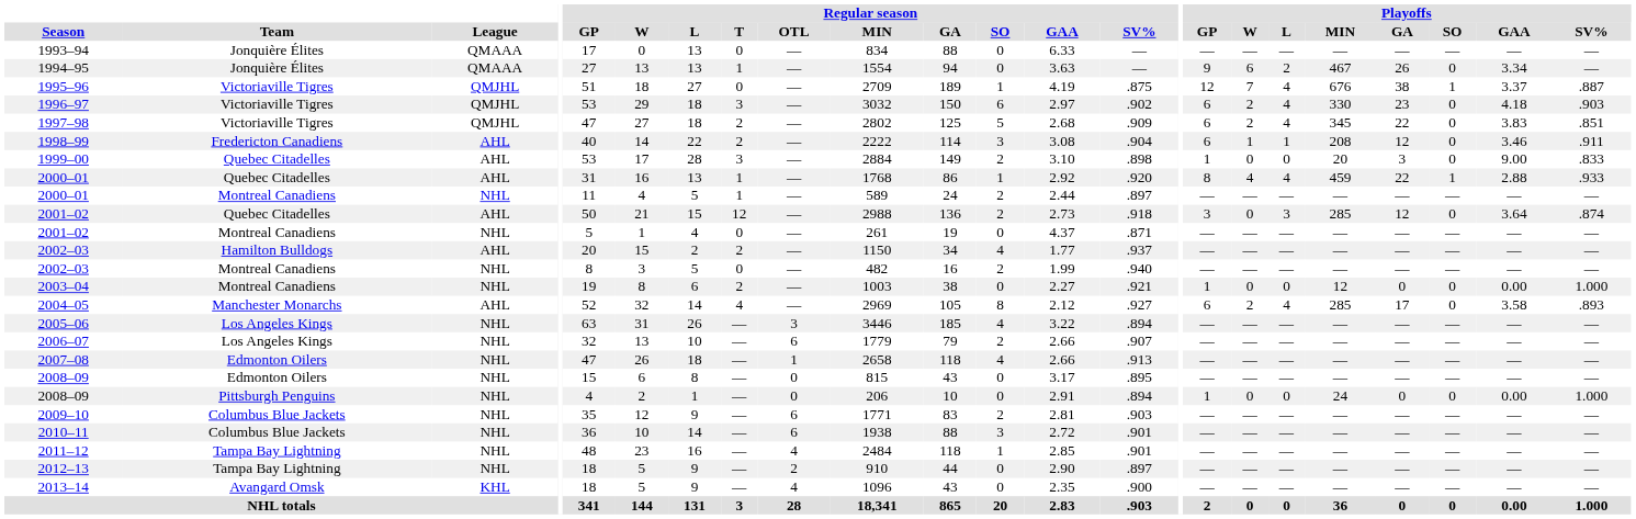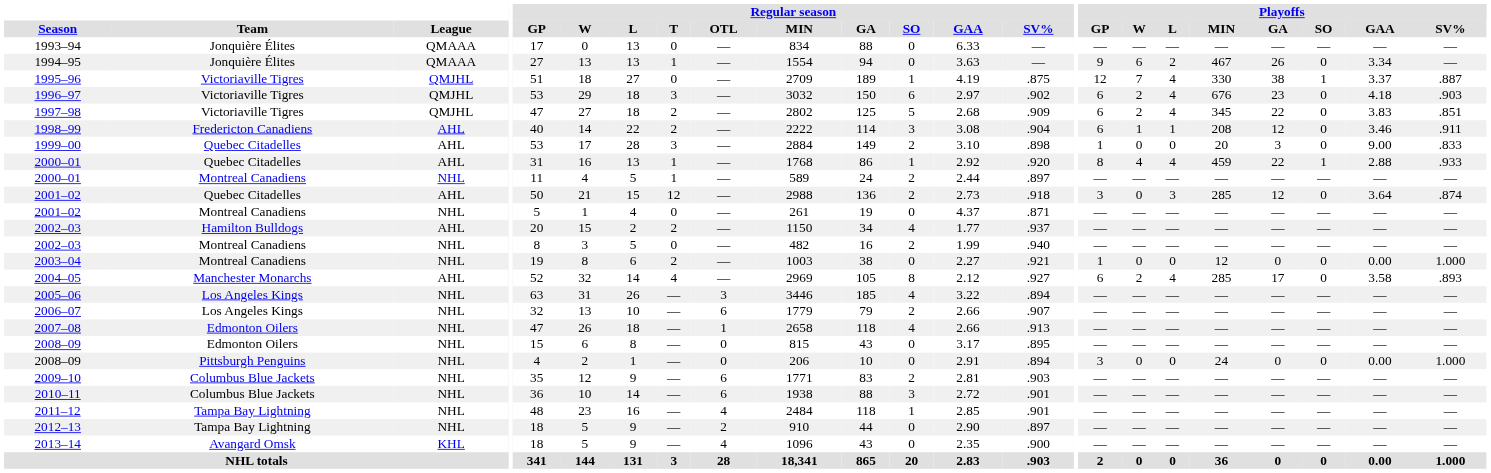 <table border="0" cellpadding="1" cellspacing="0" style="width:90%; text-align:center;">
 <tr bgcolor="#e0e0e0">
 <th colspan="3" bgcolor="#ffffff"></th>
 <th rowspan="99" bgcolor="#ffffff"></th>
 <th colspan="10" bgcolor="#e0e0e0"><a href='#'>Regular season</a></th>
 <th rowspan="99" bgcolor="#ffffff"></th>
 <th colspan="8" bgcolor="#e0e0e0"><a href='#'>Playoffs</a></th>
 </tr>
 <tr bgcolor="#e0e0e0">
 <th><a href='#'>Season</a></th>
 <th>Team</th>
 <th>League</th>
 <th>GP</th>
 <th>W</th>
 <th>L</th>
 <th>T</th>
 <th>OTL</th>
 <th>MIN</th>
 <th>GA</th>
 <th><a href='#'>SO</a></th>
 <th><a href='#'>GAA</a></th>
 <th><a href='#'>SV%</a></th>
 <th>GP</th>
 <th>W</th>
 <th>L</th>
 <th>MIN</th>
 <th>GA</th>
 <th>SO</th>
 <th>GAA</th>
 <th>SV%</th>
 </tr>
 <tr>
 <td>1993–94</td>
 <td>Jonquière Élites</td>
 <td>QMAAA</td>
 <td>17</td>
 <td>0</td>
 <td>13</td>
 <td>0</td>
 <td>—</td>
 <td>834</td>
 <td>88</td>
 <td>0</td>
 <td>6.33</td>
 <td>—</td>
 <td>—</td>
 <td>—</td>
 <td>—</td>
 <td>—</td>
 <td>—</td>
 <td>—</td>
 <td>—</td>
 <td>—</td>
 </tr>
 <tr bgcolor="#f0f0f0">
 <td>1994–95</td>
 <td>Jonquière Élites</td>
 <td>QMAAA</td>
 <td>27</td>
 <td>13</td>
 <td>13</td>
 <td>1</td>
 <td>—</td>
 <td>1554</td>
 <td>94</td>
 <td>0</td>
 <td>3.63</td>
 <td>—</td>
 <td>9</td>
 <td>6</td>
 <td>2</td>
 <td>467</td>
 <td>26</td>
 <td>0</td>
 <td>3.34</td>
 <td>—</td>
 </tr>
 <tr>
 <td><a href='#'>1995–96</a></td>
 <td><a href='#'>Victoriaville Tigres</a></td>
 <td><a href='#'>QMJHL</a></td>
 <td>51</td>
 <td>18</td>
 <td>27</td>
 <td>0</td>
 <td>—</td>
 <td>2709</td>
 <td>189</td>
 <td>1</td>
 <td>4.19</td>
 <td>.875</td>
 <td>12</td>
 <td>7</td>
 <td>4</td>
-<td>676</td>
+<td>330</td>
 <td>38</td>
 <td>1</td>
 <td>3.37</td>
 <td>.887</td>
 </tr>
 <tr bgcolor="#f0f0f0">
 <td><a href='#'>1996–97</a></td>
 <td>Victoriaville Tigres</td>
 <td>QMJHL</td>
 <td>53</td>
 <td>29</td>
 <td>18</td>
 <td>3</td>
 <td>—</td>
 <td>3032</td>
 <td>150</td>
 <td>6</td>
 <td>2.97</td>
 <td>.902</td>
 <td>6</td>
 <td>2</td>
 <td>4</td>
-<td>330</td>
+<td>676</td>
 <td>23</td>
 <td>0</td>
 <td>4.18</td>
 <td>.903</td>
 </tr>
 <tr>
 <td><a href='#'>1997–98</a></td>
 <td>Victoriaville Tigres</td>
 <td>QMJHL</td>
 <td>47</td>
 <td>27</td>
 <td>18</td>
 <td>2</td>
 <td>—</td>
 <td>2802</td>
 <td>125</td>
 <td>5</td>
 <td>2.68</td>
 <td>.909</td>
 <td>6</td>
 <td>2</td>
 <td>4</td>
 <td>345</td>
 <td>22</td>
 <td>0</td>
 <td>3.83</td>
 <td>.851</td>
 </tr>
 <tr bgcolor="#f0f0f0">
 <td><a href='#'>1998–99</a></td>
 <td><a href='#'>Fredericton Canadiens</a></td>
 <td><a href='#'>AHL</a></td>
 <td>40</td>
 <td>14</td>
 <td>22</td>
 <td>2</td>
 <td>—</td>
 <td>2222</td>
 <td>114</td>
 <td>3</td>
 <td>3.08</td>
 <td>.904</td>
 <td>6</td>
 <td>1</td>
 <td>1</td>
 <td>208</td>
 <td>12</td>
 <td>0</td>
 <td>3.46</td>
 <td>.911</td>
 </tr>
 <tr>
 <td><a href='#'>1999–00</a></td>
 <td><a href='#'>Quebec Citadelles</a></td>
 <td>AHL</td>
 <td>53</td>
 <td>17</td>
 <td>28</td>
 <td>3</td>
 <td>—</td>
 <td>2884</td>
 <td>149</td>
 <td>2</td>
 <td>3.10</td>
 <td>.898</td>
 <td>1</td>
 <td>0</td>
 <td>0</td>
 <td>20</td>
 <td>3</td>
 <td>0</td>
 <td>9.00</td>
 <td>.833</td>
 </tr>
 <tr bgcolor="#f0f0f0">
 <td><a href='#'>2000–01</a></td>
 <td>Quebec Citadelles</td>
 <td>AHL</td>
 <td>31</td>
 <td>16</td>
 <td>13</td>
 <td>1</td>
 <td>—</td>
 <td>1768</td>
 <td>86</td>
 <td>1</td>
 <td>2.92</td>
 <td>.920</td>
 <td>8</td>
 <td>4</td>
 <td>4</td>
 <td>459</td>
 <td>22</td>
 <td>1</td>
 <td>2.88</td>
 <td>.933</td>
 </tr>
 <tr>
 <td><a href='#'>2000–01</a></td>
 <td><a href='#'>Montreal Canadiens</a></td>
 <td><a href='#'>NHL</a></td>
 <td>11</td>
 <td>4</td>
 <td>5</td>
 <td>1</td>
 <td>—</td>
 <td>589</td>
 <td>24</td>
 <td>2</td>
 <td>2.44</td>
 <td>.897</td>
 <td>—</td>
 <td>—</td>
 <td>—</td>
 <td>—</td>
 <td>—</td>
 <td>—</td>
 <td>—</td>
 <td>—</td>
 </tr>
 <tr bgcolor="#f0f0f0">
 <td><a href='#'>2001–02</a></td>
 <td>Quebec Citadelles</td>
 <td>AHL</td>
 <td>50</td>
 <td>21</td>
 <td>15</td>
 <td>12</td>
 <td>—</td>
 <td>2988</td>
 <td>136</td>
 <td>2</td>
 <td>2.73</td>
 <td>.918</td>
 <td>3</td>
 <td>0</td>
 <td>3</td>
 <td>285</td>
 <td>12</td>
 <td>0</td>
 <td>3.64</td>
 <td>.874</td>
 </tr>
 <tr>
 <td><a href='#'>2001–02</a></td>
 <td>Montreal Canadiens</td>
 <td>NHL</td>
 <td>5</td>
 <td>1</td>
 <td>4</td>
 <td>0</td>
 <td>—</td>
 <td>261</td>
 <td>19</td>
 <td>0</td>
 <td>4.37</td>
 <td>.871</td>
 <td>—</td>
 <td>—</td>
 <td>—</td>
 <td>—</td>
 <td>—</td>
 <td>—</td>
 <td>—</td>
 <td>—</td>
 </tr>
 <tr bgcolor="#f0f0f0">
 <td><a href='#'>2002–03</a></td>
 <td><a href='#'>Hamilton Bulldogs</a></td>
 <td>AHL</td>
 <td>20</td>
 <td>15</td>
 <td>2</td>
 <td>2</td>
 <td>—</td>
 <td>1150</td>
 <td>34</td>
 <td>4</td>
 <td>1.77</td>
 <td>.937</td>
 <td>—</td>
 <td>—</td>
 <td>—</td>
 <td>—</td>
 <td>—</td>
 <td>—</td>
 <td>—</td>
 <td>—</td>
 </tr>
 <tr>
 <td><a href='#'>2002–03</a></td>
 <td>Montreal Canadiens</td>
 <td>NHL</td>
 <td>8</td>
 <td>3</td>
 <td>5</td>
 <td>0</td>
 <td>—</td>
 <td>482</td>
 <td>16</td>
 <td>2</td>
 <td>1.99</td>
 <td>.940</td>
 <td>—</td>
 <td>—</td>
 <td>—</td>
 <td>—</td>
 <td>—</td>
 <td>—</td>
 <td>—</td>
 <td>—</td>
 </tr>
 <tr bgcolor="#f0f0f0">
 <td><a href='#'>2003–04</a></td>
 <td>Montreal Canadiens</td>
 <td>NHL</td>
 <td>19</td>
 <td>8</td>
 <td>6</td>
 <td>2</td>
 <td>—</td>
 <td>1003</td>
 <td>38</td>
 <td>0</td>
 <td>2.27</td>
 <td>.921</td>
 <td>1</td>
 <td>0</td>
 <td>0</td>
 <td>12</td>
 <td>0</td>
 <td>0</td>
 <td>0.00</td>
 <td>1.000</td>
 </tr>
 <tr>
 <td><a href='#'>2004–05</a></td>
 <td><a href='#'>Manchester Monarchs</a></td>
 <td>AHL</td>
 <td>52</td>
 <td>32</td>
 <td>14</td>
 <td>4</td>
 <td>—</td>
 <td>2969</td>
 <td>105</td>
 <td>8</td>
 <td>2.12</td>
 <td>.927</td>
 <td>6</td>
 <td>2</td>
 <td>4</td>
 <td>285</td>
 <td>17</td>
 <td>0</td>
 <td>3.58</td>
 <td>.893</td>
 </tr>
 <tr bgcolor="#f0f0f0">
 <td><a href='#'>2005–06</a></td>
 <td><a href='#'>Los Angeles Kings</a></td>
 <td>NHL</td>
 <td>63</td>
 <td>31</td>
 <td>26</td>
 <td>—</td>
 <td>3</td>
 <td>3446</td>
 <td>185</td>
 <td>4</td>
 <td>3.22</td>
 <td>.894</td>
 <td>—</td>
 <td>—</td>
 <td>—</td>
 <td>—</td>
 <td>—</td>
 <td>—</td>
 <td>—</td>
 <td>—</td>
 </tr>
 <tr>
 <td><a href='#'>2006–07</a></td>
 <td>Los Angeles Kings</td>
 <td>NHL</td>
 <td>32</td>
 <td>13</td>
 <td>10</td>
 <td>—</td>
 <td>6</td>
 <td>1779</td>
 <td>79</td>
 <td>2</td>
 <td>2.66</td>
 <td>.907</td>
 <td>—</td>
 <td>—</td>
 <td>—</td>
 <td>—</td>
 <td>—</td>
 <td>—</td>
 <td>—</td>
 <td>—</td>
 </tr>
 <tr bgcolor="#f0f0f0">
 <td><a href='#'>2007–08</a></td>
 <td><a href='#'>Edmonton Oilers</a></td>
 <td>NHL</td>
 <td>47</td>
 <td>26</td>
 <td>18</td>
 <td>—</td>
 <td>1</td>
 <td>2658</td>
 <td>118</td>
 <td>4</td>
 <td>2.66</td>
 <td>.913</td>
 <td>—</td>
 <td>—</td>
 <td>—</td>
 <td>—</td>
 <td>—</td>
 <td>—</td>
 <td>—</td>
 <td>—</td>
 </tr>
 <tr>
 <td><a href='#'>2008–09</a></td>
 <td>Edmonton Oilers</td>
 <td>NHL</td>
 <td>15</td>
 <td>6</td>
 <td>8</td>
 <td>—</td>
 <td>0</td>
 <td>815</td>
 <td>43</td>
 <td>0</td>
 <td>3.17</td>
 <td>.895</td>
 <td>—</td>
 <td>—</td>
 <td>—</td>
 <td>—</td>
 <td>—</td>
 <td>—</td>
 <td>—</td>
 <td>—</td>
 </tr>
 <tr bgcolor="#f0f0f0">
 <td>2008–09</td>
 <td><a href='#'>Pittsburgh Penguins</a></td>
 <td>NHL</td>
 <td>4</td>
 <td>2</td>
 <td>1</td>
 <td>—</td>
 <td>0</td>
 <td>206</td>
 <td>10</td>
 <td>0</td>
 <td>2.91</td>
 <td>.894</td>
-<td>1</td>
+<td>3</td>
 <td>0</td>
 <td>0</td>
 <td>24</td>
 <td>0</td>
 <td>0</td>
 <td>0.00</td>
 <td>1.000</td>
 </tr>
 <tr>
 <td><a href='#'>2009–10</a></td>
 <td><a href='#'>Columbus Blue Jackets</a></td>
 <td>NHL</td>
 <td>35</td>
 <td>12</td>
 <td>9</td>
 <td>—</td>
 <td>6</td>
 <td>1771</td>
 <td>83</td>
 <td>2</td>
 <td>2.81</td>
 <td>.903</td>
 <td>—</td>
 <td>—</td>
 <td>—</td>
 <td>—</td>
 <td>—</td>
 <td>—</td>
 <td>—</td>
 <td>—</td>
 </tr>
 <tr bgcolor="#f0f0f0">
 <td><a href='#'>2010–11</a></td>
 <td>Columbus Blue Jackets</td>
 <td>NHL</td>
 <td>36</td>
 <td>10</td>
 <td>14</td>
 <td>—</td>
 <td>6</td>
 <td>1938</td>
 <td>88</td>
 <td>3</td>
 <td>2.72</td>
 <td>.901</td>
 <td>—</td>
 <td>—</td>
 <td>—</td>
 <td>—</td>
 <td>—</td>
 <td>—</td>
 <td>—</td>
 <td>—</td>
 </tr>
 <tr>
 <td><a href='#'>2011–12</a></td>
 <td><a href='#'>Tampa Bay Lightning</a></td>
 <td>NHL</td>
 <td>48</td>
 <td>23</td>
 <td>16</td>
 <td>—</td>
 <td>4</td>
 <td>2484</td>
 <td>118</td>
 <td>1</td>
 <td>2.85</td>
 <td>.901</td>
 <td>—</td>
 <td>—</td>
 <td>—</td>
 <td>—</td>
 <td>—</td>
 <td>—</td>
 <td>—</td>
 <td>—</td>
 </tr>
 <tr bgcolor="#f0f0f0">
 <td><a href='#'>2012–13</a></td>
 <td>Tampa Bay Lightning</td>
 <td>NHL</td>
 <td>18</td>
 <td>5</td>
 <td>9</td>
 <td>—</td>
 <td>2</td>
 <td>910</td>
 <td>44</td>
 <td>0</td>
 <td>2.90</td>
 <td>.897</td>
 <td>—</td>
 <td>—</td>
 <td>—</td>
 <td>—</td>
 <td>—</td>
 <td>—</td>
 <td>—</td>
 <td>—</td>
 </tr>
 <tr>
 <td><a href='#'>2013–14</a></td>
 <td><a href='#'>Avangard Omsk</a></td>
 <td><a href='#'>KHL</a></td>
 <td>18</td>
 <td>5</td>
 <td>9</td>
 <td>—</td>
 <td>4</td>
 <td>1096</td>
 <td>43</td>
 <td>0</td>
 <td>2.35</td>
 <td>.900</td>
 <td>—</td>
 <td>—</td>
 <td>—</td>
 <td>—</td>
 <td>—</td>
 <td>—</td>
 <td>—</td>
 <td>—</td>
 </tr>
 <tr bgcolor="#e0e0e0">
 <th colspan="3">NHL totals</th>
 <th>341</th>
 <th>144</th>
 <th>131</th>
 <th>3</th>
 <th>28</th>
 <th>18,341</th>
 <th>865</th>
 <th>20</th>
 <th>2.83</th>
 <th>.903</th>
 <th>2</th>
 <th>0</th>
 <th>0</th>
 <th>36</th>
 <th>0</th>
 <th>0</th>
 <th>0.00</th>
 <th>1.000</th>
 </tr>
 </table>
